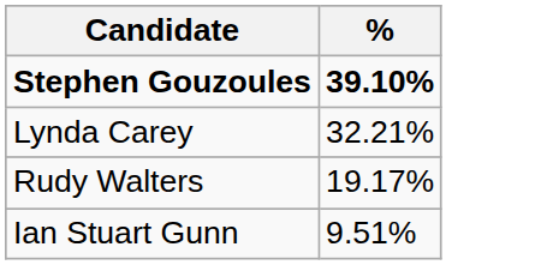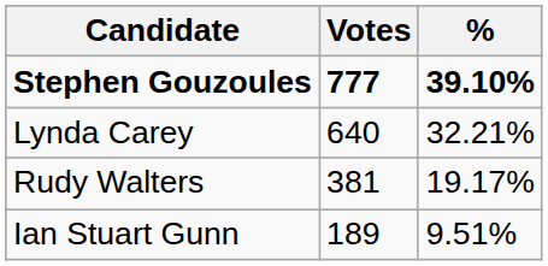 <table class="wikitable">
 <tr>
 <th>Candidate</th>
+<th>Votes</th>
 <th>%</th>
 </tr>
 <tr>
 <td><strong>Stephen Gouzoules</strong></td>
+<td><strong>777</strong></td>
 <td><strong>39.10%</strong></td>
 </tr>
 <tr>
 <td>Lynda Carey</td>
+<td>640</td>
 <td>32.21%</td>
 </tr>
 <tr>
 <td>Rudy Walters</td>
+<td>381</td>
 <td>19.17%</td>
 </tr>
 <tr>
 <td>Ian Stuart Gunn</td>
+<td>189</td>
 <td>9.51%</td>
 </tr>
 </table>
